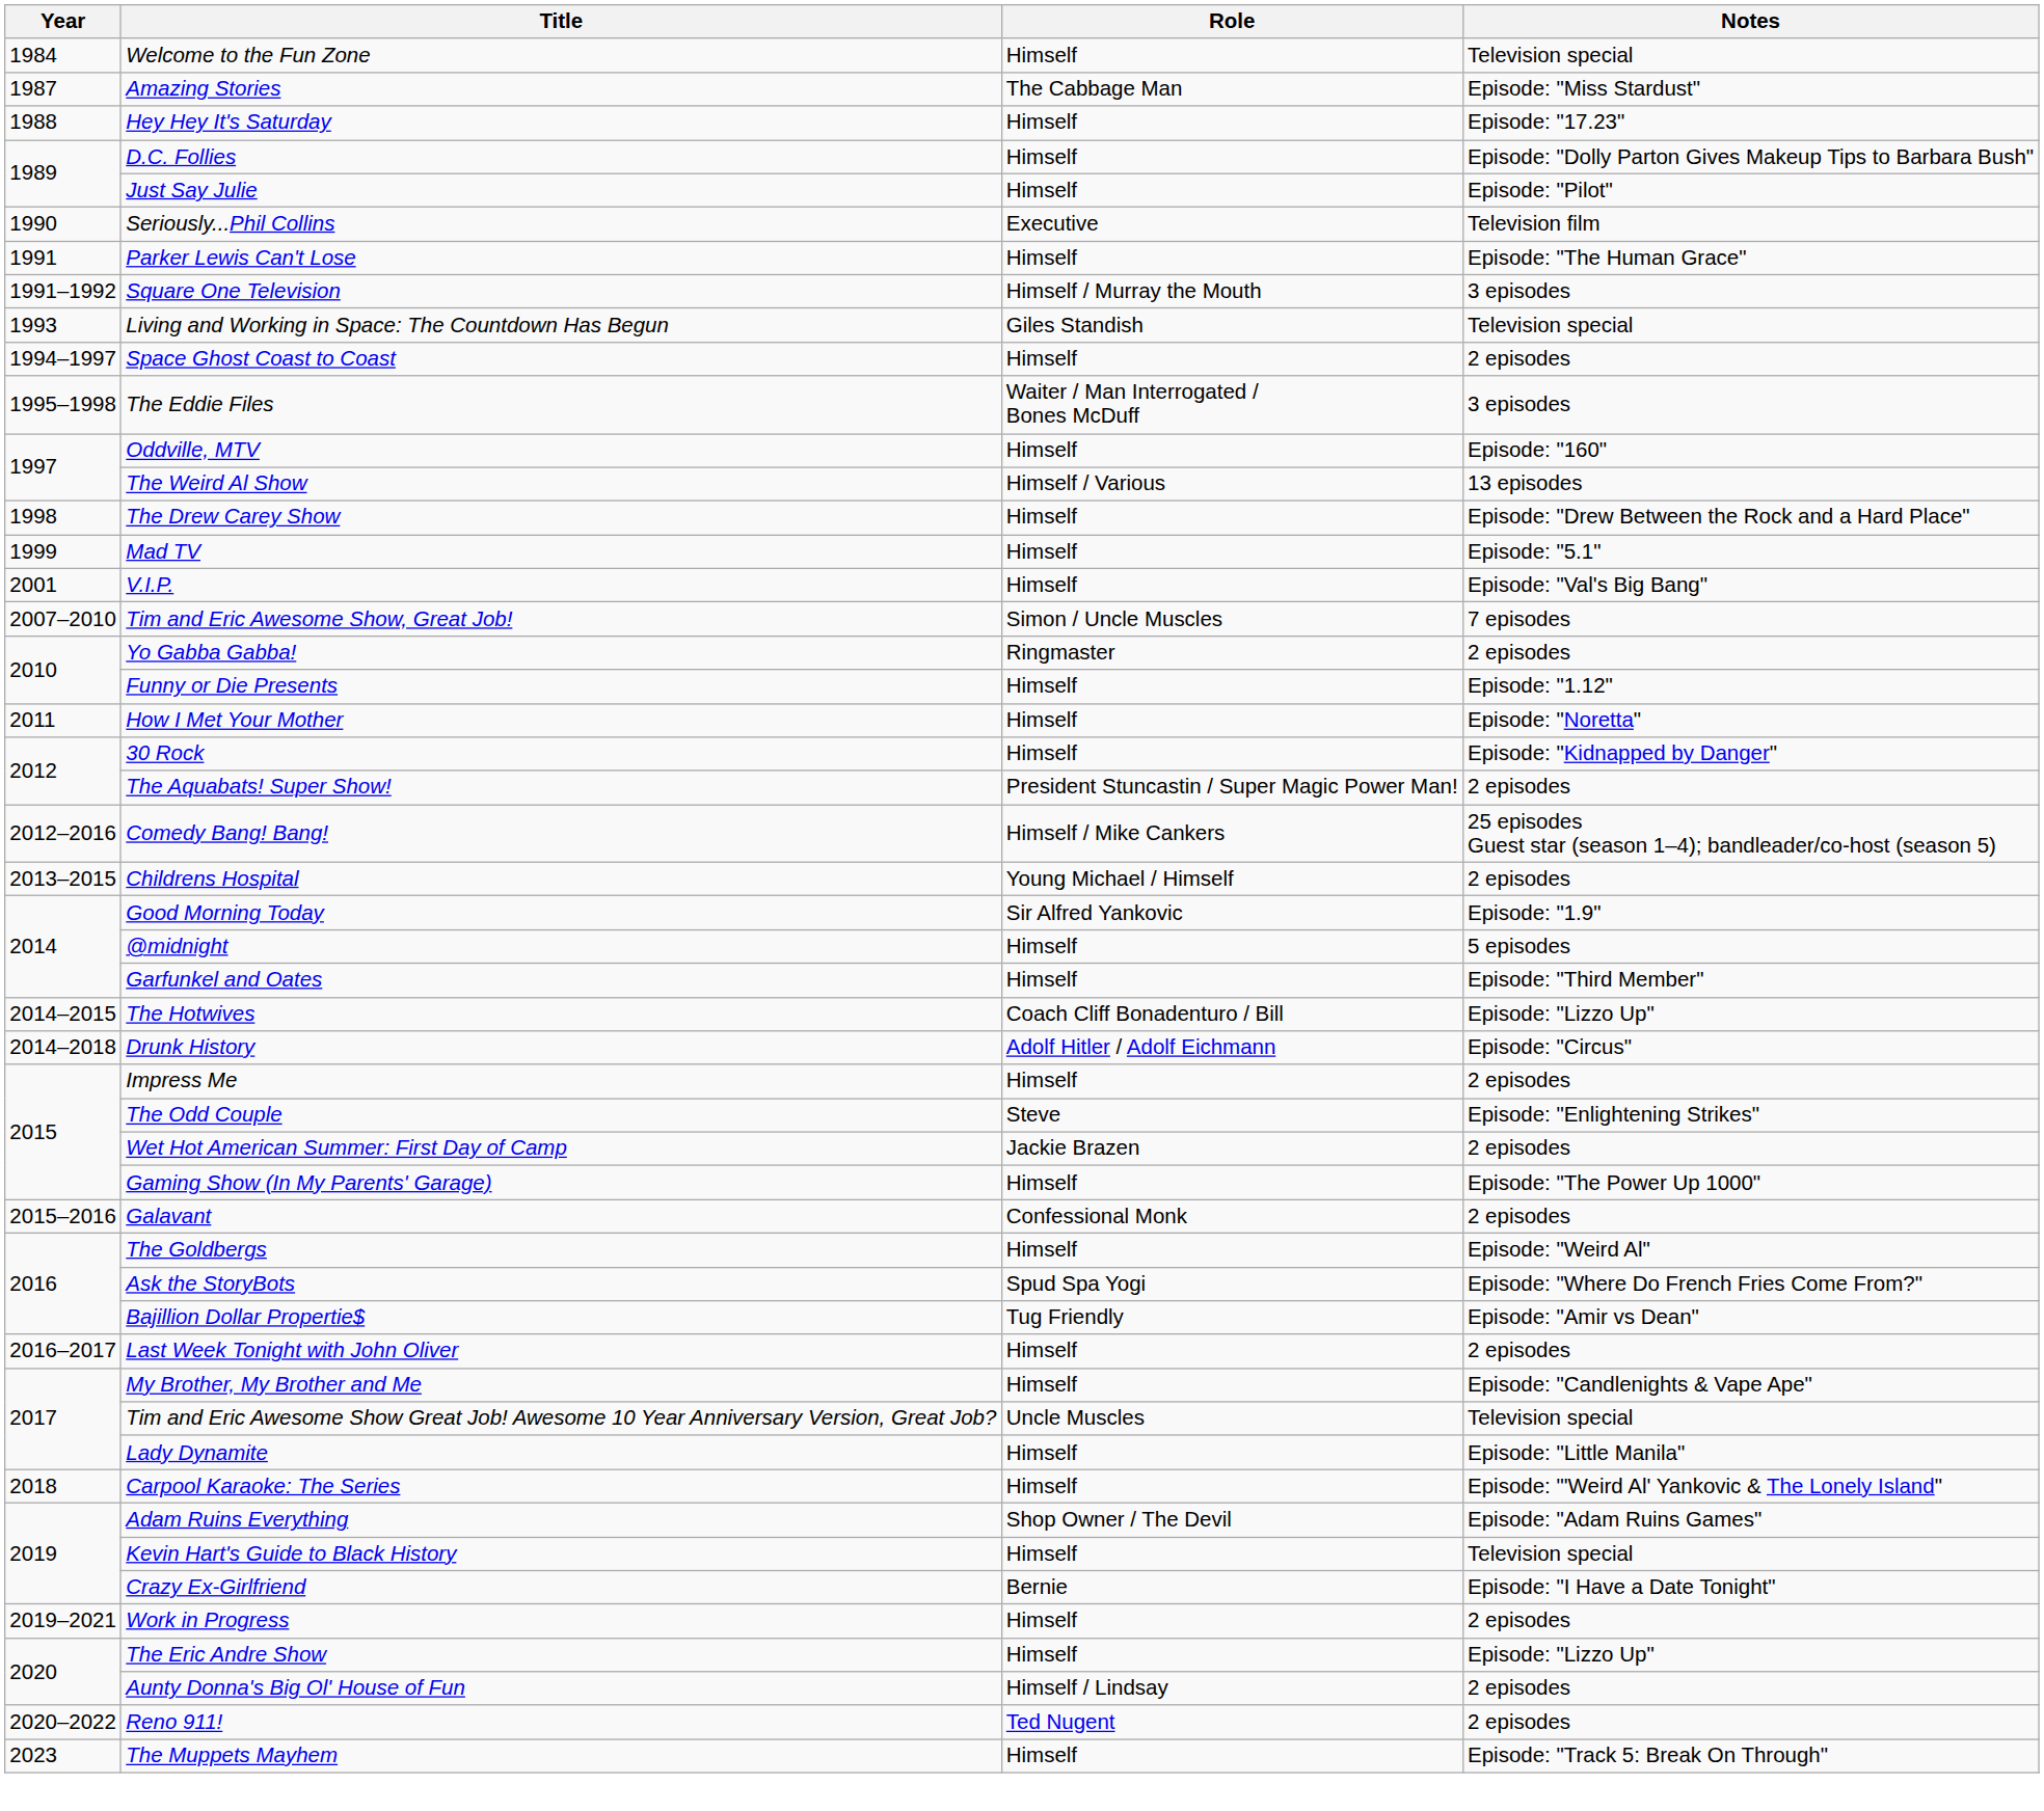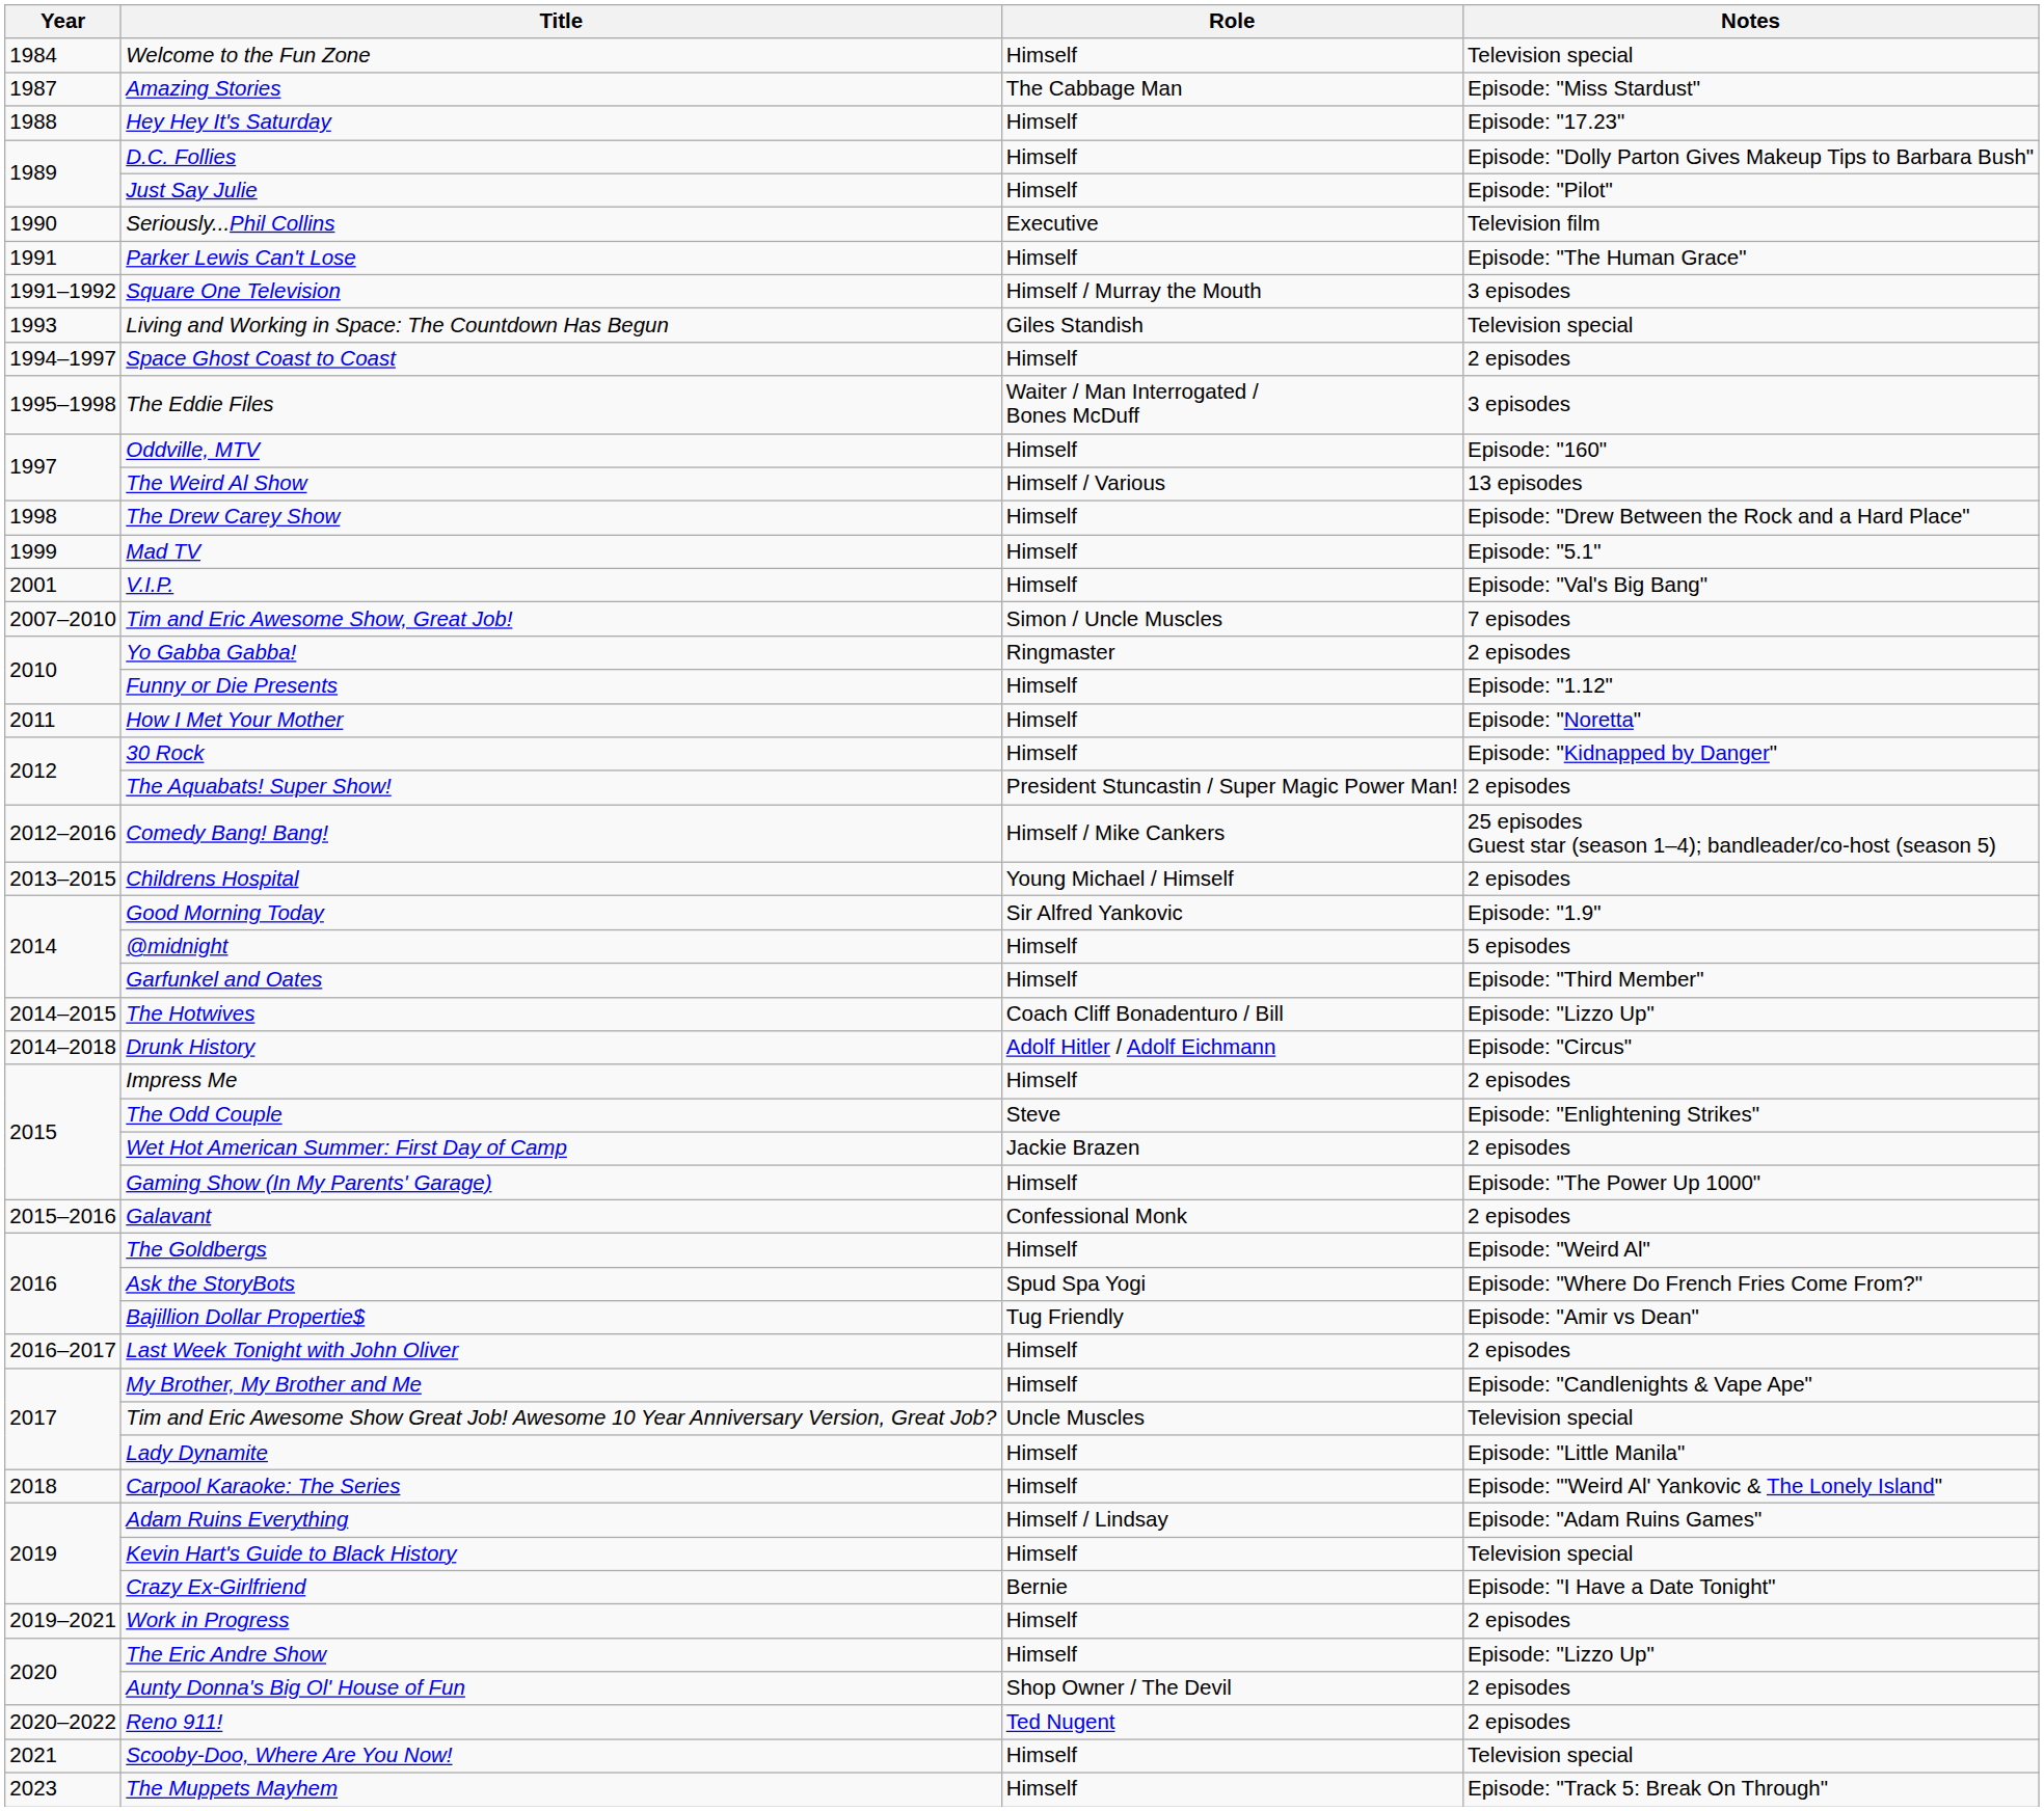 <table class="wikitable sortable">
 <tr>
 <th>Year</th>
 <th>Title</th>
 <th>Role</th>
 <th class="unsortable">Notes</th>
 </tr>
 <tr>
 <td>1984</td>
 <td><em>Welcome to the Fun Zone</em></td>
 <td>Himself</td>
 <td>Television special</td>
 </tr>
 <tr>
 <td>1987</td>
 <td><em><a href='#'>Amazing Stories</a></em></td>
 <td>The Cabbage Man</td>
 <td>Episode: "Miss Stardust"</td>
 </tr>
 <tr>
 <td>1988</td>
 <td><em><a href='#'>Hey Hey It's Saturday</a></em></td>
 <td>Himself</td>
 <td>Episode: "17.23"</td>
 </tr>
 <tr>
 <td rowspan="2">1989</td>
 <td><em><a href='#'>D.C. Follies</a></em></td>
 <td>Himself</td>
 <td>Episode: "Dolly Parton Gives Makeup Tips to Barbara Bush"</td>
 </tr>
 <tr>
 <td><em><a href='#'>Just Say Julie</a></em></td>
 <td>Himself</td>
 <td>Episode: "Pilot"</td>
 </tr>
 <tr>
 <td>1990</td>
 <td><em>Seriously...<a href='#'>Phil Collins</a></em></td>
 <td>Executive</td>
 <td>Television film</td>
 </tr>
 <tr>
 <td>1991</td>
 <td><em><a href='#'>Parker Lewis Can't Lose</a></em></td>
 <td>Himself</td>
 <td>Episode: "The Human Grace"</td>
 </tr>
 <tr>
 <td>1991–1992</td>
 <td><em><a href='#'>Square One Television</a></em></td>
 <td>Himself / Murray the Mouth</td>
 <td>3 episodes</td>
 </tr>
 <tr>
 <td>1993</td>
 <td><em>Living and Working in Space: The Countdown Has Begun</em></td>
 <td>Giles Standish</td>
 <td>Television special</td>
 </tr>
 <tr>
 <td>1994–1997</td>
 <td><em><a href='#'>Space Ghost Coast to Coast</a></em></td>
 <td>Himself</td>
 <td>2 episodes</td>
 </tr>
 <tr>
 <td>1995–1998</td>
 <td><em>The Eddie Files</em></td>
 <td>Waiter / Man Interrogated /<br>Bones McDuff</td>
 <td>3 episodes</td>
 </tr>
 <tr>
 <td rowspan="2">1997</td>
 <td><em><a href='#'>Oddville, MTV</a></em></td>
 <td>Himself</td>
 <td>Episode: "160"</td>
 </tr>
 <tr>
 <td><em><a href='#'>The Weird Al Show</a></em></td>
 <td>Himself / Various</td>
 <td>13 episodes</td>
 </tr>
 <tr>
 <td>1998</td>
 <td><em><a href='#'>The Drew Carey Show</a></em></td>
 <td>Himself</td>
 <td>Episode: "Drew Between the Rock and a Hard Place"</td>
 </tr>
 <tr>
 <td>1999</td>
 <td><em><a href='#'>Mad TV</a></em></td>
 <td>Himself</td>
 <td>Episode: "5.1"</td>
 </tr>
 <tr>
 <td>2001</td>
 <td><em><a href='#'>V.I.P.</a></em></td>
 <td>Himself</td>
 <td>Episode: "Val's Big Bang"</td>
 </tr>
 <tr>
 <td>2007–2010</td>
 <td><em><a href='#'>Tim and Eric Awesome Show, Great Job!</a></em></td>
 <td>Simon / Uncle Muscles</td>
 <td>7 episodes</td>
 </tr>
 <tr>
 <td rowspan="2">2010</td>
 <td><em><a href='#'>Yo Gabba Gabba!</a></em></td>
 <td>Ringmaster</td>
 <td>2 episodes</td>
 </tr>
 <tr>
 <td><em><a href='#'>Funny or Die Presents</a></em></td>
 <td>Himself</td>
 <td>Episode: "1.12"</td>
 </tr>
 <tr>
 <td>2011</td>
 <td><em><a href='#'>How I Met Your Mother</a></em></td>
 <td>Himself</td>
 <td>Episode: "<a href='#'>Noretta</a>"</td>
 </tr>
 <tr>
 <td rowspan="2">2012</td>
 <td><em><a href='#'>30 Rock</a></em></td>
 <td>Himself</td>
 <td>Episode: "<a href='#'>Kidnapped by Danger</a>"</td>
 </tr>
 <tr>
 <td><em><a href='#'>The Aquabats! Super Show!</a></em></td>
 <td>President Stuncastin / Super Magic Power Man!</td>
 <td>2 episodes</td>
 </tr>
 <tr>
 <td>2012–2016</td>
 <td><em><a href='#'>Comedy Bang! Bang!</a></em></td>
 <td>Himself / Mike Cankers</td>
 <td>25 episodes<br>Guest star (season 1–4); bandleader/co-host (season 5)</td>
 </tr>
 <tr>
 <td>2013–2015</td>
 <td><em><a href='#'>Childrens Hospital</a></em></td>
 <td>Young Michael / Himself</td>
 <td>2 episodes</td>
 </tr>
 <tr>
 <td rowspan="3">2014</td>
 <td><em><a href='#'>Good Morning Today</a></em></td>
 <td>Sir Alfred Yankovic</td>
 <td>Episode: "1.9"</td>
 </tr>
 <tr>
 <td><em><a href='#'>@midnight</a></em></td>
 <td>Himself</td>
 <td>5 episodes</td>
 </tr>
 <tr>
 <td><em><a href='#'>Garfunkel and Oates</a></em></td>
 <td>Himself</td>
 <td>Episode: "Third Member"</td>
 </tr>
 <tr>
 <td>2014–2015</td>
 <td><em><a href='#'>The Hotwives</a></em></td>
 <td>Coach Cliff Bonadenturo / Bill</td>
 <td>Episode: "Lizzo Up"</td>
 </tr>
 <tr>
 <td>2014–2018</td>
 <td><em><a href='#'>Drunk History</a></em></td>
 <td><a href='#'>Adolf Hitler</a> / <a href='#'>Adolf Eichmann</a></td>
 <td>Episode: "Circus"</td>
 </tr>
 <tr>
 <td rowspan="4">2015</td>
 <td><em>Impress Me</em></td>
 <td>Himself</td>
 <td>2 episodes</td>
 </tr>
 <tr>
 <td><em><a href='#'>The Odd Couple</a></em></td>
 <td>Steve</td>
 <td>Episode: "Enlightening Strikes"</td>
 </tr>
 <tr>
 <td><em><a href='#'>Wet Hot American Summer: First Day of Camp</a></em></td>
 <td>Jackie Brazen</td>
 <td>2 episodes</td>
 </tr>
 <tr>
 <td><em><a href='#'>Gaming Show (In My Parents' Garage)</a></em></td>
 <td>Himself</td>
 <td>Episode: "The Power Up 1000"</td>
 </tr>
 <tr>
 <td>2015–2016</td>
 <td><em><a href='#'>Galavant</a></em></td>
 <td>Confessional Monk</td>
 <td>2 episodes</td>
 </tr>
 <tr>
 <td rowspan="3">2016</td>
 <td><em><a href='#'>The Goldbergs</a></em></td>
 <td>Himself</td>
 <td>Episode: "Weird Al"</td>
 </tr>
 <tr>
 <td><em><a href='#'>Ask the StoryBots</a></em></td>
 <td>Spud Spa Yogi</td>
 <td>Episode: "Where Do French Fries Come From?"</td>
 </tr>
 <tr>
 <td><em><a href='#'>Bajillion Dollar Propertie$</a></em></td>
 <td>Tug Friendly</td>
 <td>Episode: "Amir vs Dean"</td>
 </tr>
 <tr>
 <td>2016–2017</td>
 <td><em><a href='#'>Last Week Tonight with John Oliver</a></em></td>
 <td>Himself</td>
 <td>2 episodes</td>
 </tr>
 <tr>
 <td rowspan="3">2017</td>
 <td><em><a href='#'>My Brother, My Brother and Me</a></em></td>
 <td>Himself</td>
 <td>Episode: "Candlenights & Vape Ape"</td>
 </tr>
 <tr>
 <td><em>Tim and Eric Awesome Show Great Job! Awesome 10 Year Anniversary Version, Great Job?</em></td>
 <td>Uncle Muscles</td>
 <td>Television special</td>
 </tr>
 <tr>
 <td><em><a href='#'>Lady Dynamite</a></em></td>
 <td>Himself</td>
 <td>Episode: "Little Manila"</td>
 </tr>
 <tr>
 <td>2018</td>
 <td><em><a href='#'>Carpool Karaoke: The Series</a></em></td>
 <td>Himself</td>
 <td>Episode: "'Weird Al' Yankovic & <a href='#'>The Lonely Island</a>"</td>
 </tr>
 <tr>
 <td rowspan="3">2019</td>
 <td><em><a href='#'>Adam Ruins Everything</a></em></td>
-<td>Shop Owner / The Devil</td>
+<td>Himself / Lindsay</td>
 <td>Episode: "Adam Ruins Games"</td>
 </tr>
 <tr>
 <td><em><a href='#'>Kevin Hart's Guide to Black History</a></em></td>
 <td>Himself</td>
 <td>Television special</td>
 </tr>
 <tr>
 <td><em><a href='#'>Crazy Ex-Girlfriend</a></em></td>
 <td>Bernie</td>
 <td>Episode: "I Have a Date Tonight"</td>
 </tr>
 <tr>
 <td>2019–2021</td>
 <td><em><a href='#'>Work in Progress</a></em></td>
 <td>Himself</td>
 <td>2 episodes</td>
 </tr>
 <tr>
 <td rowspan="2">2020</td>
 <td><em><a href='#'>The Eric Andre Show</a></em></td>
 <td>Himself</td>
 <td>Episode: "Lizzo Up"</td>
 </tr>
 <tr>
 <td><em><a href='#'>Aunty Donna's Big Ol' House of Fun</a></em></td>
-<td>Himself / Lindsay</td>
+<td>Shop Owner / The Devil</td>
 <td>2 episodes</td>
 </tr>
 <tr>
 <td>2020–2022</td>
 <td><em><a href='#'>Reno 911!</a></em></td>
 <td><a href='#'>Ted Nugent</a></td>
 <td>2 episodes</td>
 </tr>
 <tr>
+<td>2021</td>
+<td><em><a href='#'>Scooby-Doo, Where Are You Now!</a></em></td>
+<td>Himself</td>
+<td>Television special</td>
+</tr>
+<tr>
 <td>2023</td>
 <td><em><a href='#'>The Muppets Mayhem</a></em></td>
 <td>Himself</td>
 <td>Episode: "Track 5: Break On Through"</td>
 </tr>
 </table>
